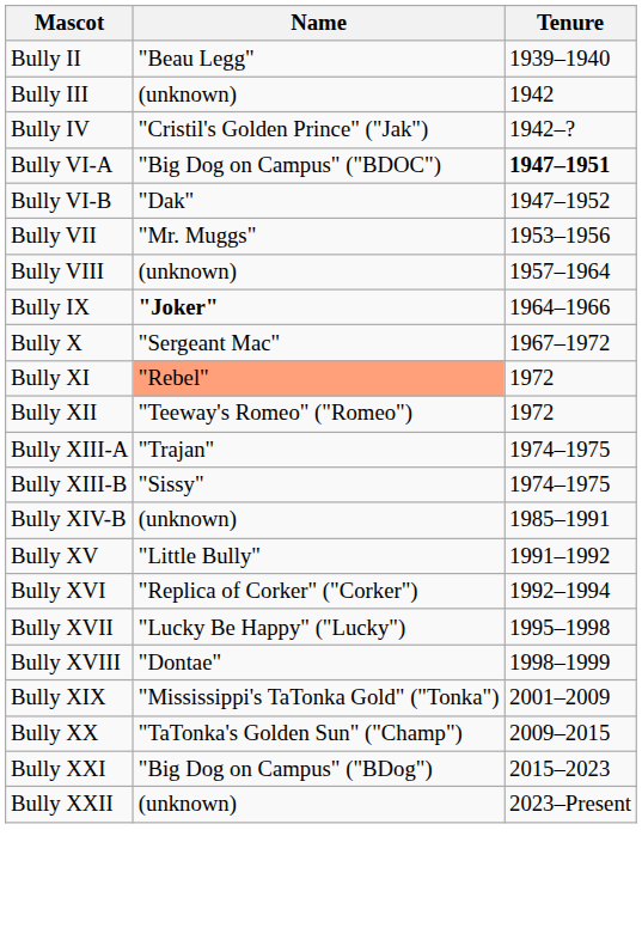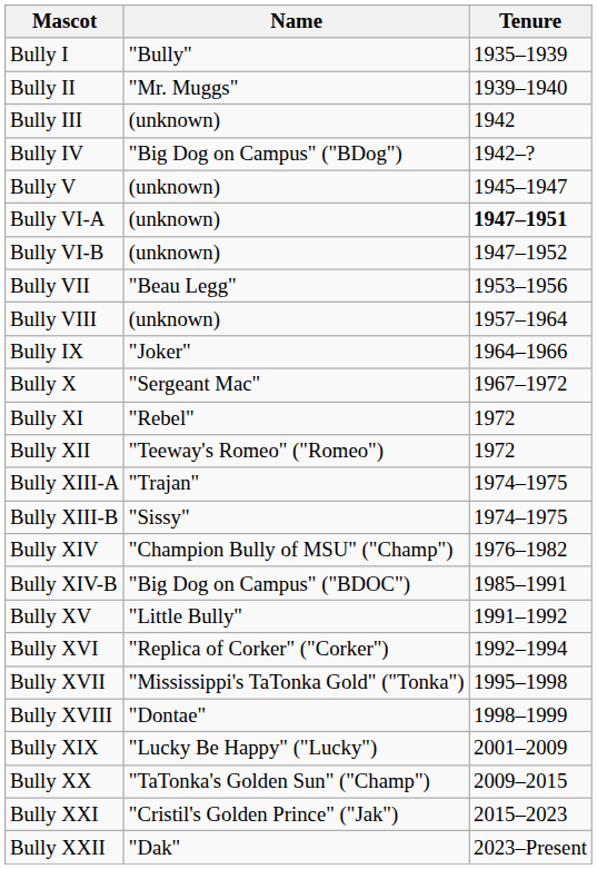 <table class="wikitable">
 <tr>
 <th>Mascot</th>
 <th>Name</th>
 <th>Tenure</th>
 </tr>
 <tr>
+<td>Bully I</td>
+<td>"Bully"</td>
+<td>1935–1939</td>
+</tr>
+<tr>
 <td>Bully II</td>
-<td>"Beau Legg"</td>
+<td>"Mr. Muggs"</td>
 <td>1939–1940</td>
 </tr>
 <tr>
 <td>Bully III</td>
 <td>(unknown)</td>
 <td>1942</td>
 </tr>
 <tr>
 <td>Bully IV</td>
-<td>"Cristil's Golden Prince" ("Jak")</td>
+<td>"Big Dog on Campus" ("BDog")</td>
 <td>1942–?</td>
 </tr>
 <tr>
+<td>Bully V</td>
+<td>(unknown)</td>
+<td>1945–1947</td>
+</tr>
+<tr>
 <td>Bully VI-A</td>
-<td>"Big Dog on Campus" ("BDOC")</td>
+<td>(unknown)</td>
 <td><strong>1947–1951</strong></td>
 </tr>
 <tr>
 <td>Bully VI-B</td>
-<td>"Dak"</td>
+<td>(unknown)</td>
 <td>1947–1952</td>
 </tr>
 <tr>
 <td>Bully VII</td>
-<td>"Mr. Muggs"</td>
+<td>"Beau Legg"</td>
 <td>1953–1956</td>
 </tr>
 <tr>
 <td>Bully VIII</td>
 <td>(unknown)</td>
 <td>1957–1964</td>
 </tr>
 <tr>
 <td>Bully IX</td>
-<td><strong>"Joker"</strong></td>
+<td>"Joker"</td>
 <td>1964–1966</td>
 </tr>
 <tr>
 <td>Bully X</td>
 <td>"Sergeant Mac"</td>
 <td>1967–1972</td>
 </tr>
 <tr>
 <td>Bully XI</td>
-<td style="background: lightsalmon;">"Rebel"</td>
+<td>"Rebel"</td>
 <td>1972</td>
 </tr>
 <tr>
 <td>Bully XII</td>
 <td>"Teeway's Romeo" ("Romeo")</td>
 <td>1972</td>
 </tr>
 <tr>
 <td>Bully XIII-A</td>
 <td>"Trajan"</td>
 <td>1974–1975</td>
 </tr>
 <tr>
 <td>Bully XIII-B</td>
 <td>"Sissy"</td>
 <td>1974–1975</td>
 </tr>
 <tr>
+<td>Bully XIV</td>
+<td>"Champion Bully of MSU" ("Champ")</td>
+<td>1976–1982</td>
+</tr>
+<tr>
 <td>Bully XIV-B</td>
-<td>(unknown)</td>
+<td>"Big Dog on Campus" ("BDOC")</td>
 <td>1985–1991</td>
 </tr>
 <tr>
 <td>Bully XV</td>
 <td>"Little Bully"</td>
 <td>1991–1992</td>
 </tr>
 <tr>
 <td>Bully XVI</td>
 <td>"Replica of Corker" ("Corker")</td>
 <td>1992–1994</td>
 </tr>
 <tr>
 <td>Bully XVII</td>
-<td>"Lucky Be Happy" ("Lucky")</td>
+<td>"Mississippi's TaTonka Gold" ("Tonka")</td>
 <td>1995–1998</td>
 </tr>
 <tr>
 <td>Bully XVIII</td>
 <td>"Dontae"</td>
 <td>1998–1999</td>
 </tr>
 <tr>
 <td>Bully XIX</td>
-<td>"Mississippi's TaTonka Gold" ("Tonka")</td>
+<td>"Lucky Be Happy" ("Lucky")</td>
 <td>2001–2009</td>
 </tr>
 <tr>
 <td>Bully XX</td>
 <td>"TaTonka's Golden Sun" ("Champ")</td>
 <td>2009–2015</td>
 </tr>
 <tr>
 <td>Bully XXI</td>
-<td>"Big Dog on Campus" ("BDog")</td>
+<td>"Cristil's Golden Prince" ("Jak")</td>
 <td>2015–2023</td>
 </tr>
 <tr>
 <td>Bully XXII</td>
-<td>(unknown)</td>
+<td>"Dak"</td>
 <td>2023–Present</td>
 </tr>
 </table>
